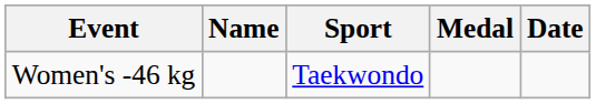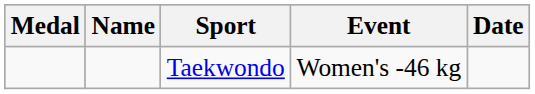 <table class="wikitable sortable" style="font-size:95%">
 <tr>
-<th>Event</th>
+<th>Medal</th>
 <th>Name</th>
 <th>Sport</th>
-<th>Medal</th>
+<th>Event</th>
 <th>Date</th>
 </tr>
 <tr>
-<td>Women's -46 kg</td>
+<td></td>
 <td></td>
 <td><a href='#'>Taekwondo</a></td>
-<td></td>
+<td>Women's -46 kg</td>
 <td></td>
 </tr>
 </table>
